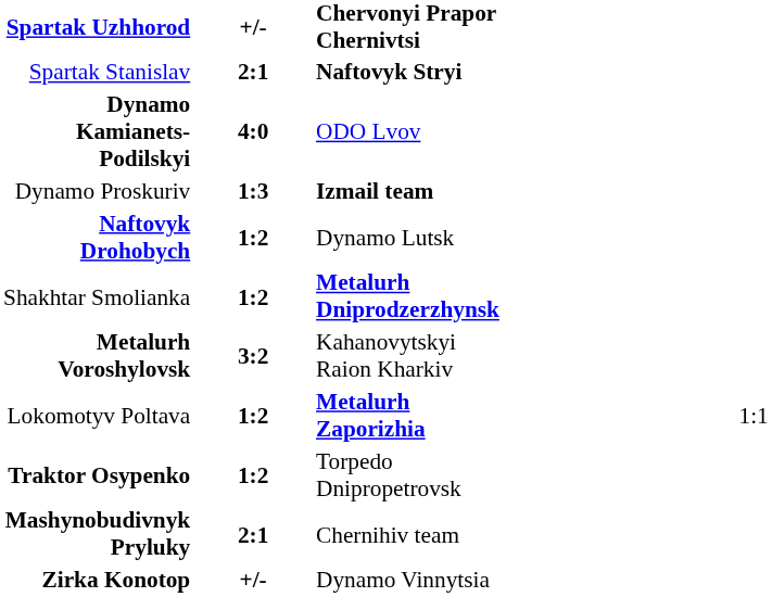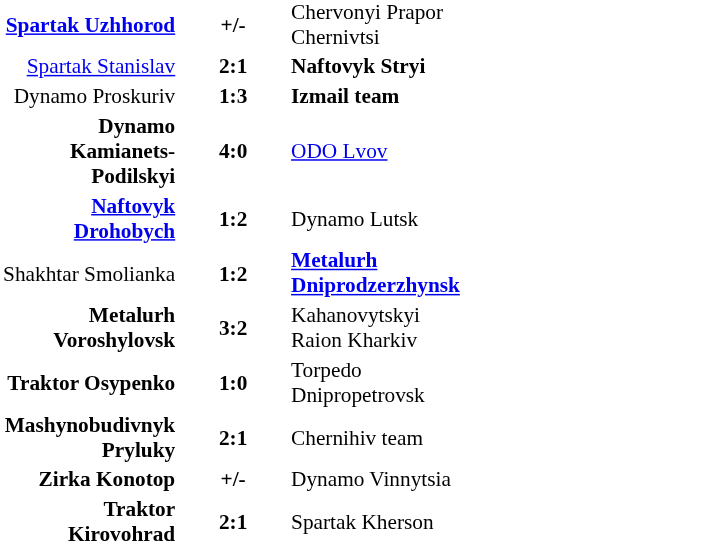 <table width=100% cellspacing=1>
 <tr>
 <th width=20%></th>
 <th width=12%></th>
 <th width=20%></th>
 <th></th>
 </tr>
 <tr style=font-size:90%>
 <td align=right><strong><a href='#'>Spartak Uzhhorod</a></strong></td>
 <td align=center><strong>+/-</strong></td>
-<td><strong>Chervonyi Prapor Chernivtsi</strong></td>
+<td>Chervonyi Prapor Chernivtsi</td>
 <td align=center></td>
 </tr>
 <tr style=font-size:90%>
 <td align=right><a href='#'>Spartak Stanislav</a></td>
 <td align=center><strong>2:1</strong></td>
 <td><strong>Naftovyk Stryi</strong></td>
 <td align=center></td>
 </tr>
 <tr style=font-size:90%>
+<td align=right>Dynamo Proskuriv</td>
+<td align=center><strong>1:3</strong></td>
+<td><strong>Izmail team</strong></td>
+<td align=center></td>
+</tr>
+<tr style=font-size:90%>
 <td align=right><strong>Dynamo Kamianets-Podilskyi</strong></td>
 <td align=center><strong>4:0</strong></td>
 <td><a href='#'>ODO Lvov</a></td>
-<td align=center></td>
-</tr>
-<tr style=font-size:90%>
-<td align=right>Dynamo Proskuriv</td>
-<td align=center><strong>1:3</strong></td>
-<td><strong>Izmail team</strong></td>
 <td align=center></td>
 </tr>
 <tr style=font-size:90%>
 <td align=right><strong><a href='#'>Naftovyk Drohobych</a></strong></td>
 <td align=center><strong>1:2</strong></td>
 <td>Dynamo Lutsk</td>
 <td align=center></td>
 </tr>
 <tr style=font-size:90%>
 <td align=right>Shakhtar Smolianka</td>
 <td align=center><strong>1:2</strong></td>
 <td><strong><a href='#'>Metalurh Dniprodzerzhynsk</a></strong></td>
 <td align=center></td>
 </tr>
 <tr style=font-size:90%>
 <td align=right><strong>Metalurh Voroshylovsk</strong></td>
 <td align=center><strong>3:2</strong></td>
 <td>Kahanovytskyi Raion Kharkiv</td>
 <td align=center></td>
 </tr>
 <tr style=font-size:90%>
-<td align=right>Lokomotyv Poltava</td>
-<td align=center><strong>1:2</strong></td>
-<td><strong><a href='#'>Metalurh Zaporizhia</a></strong></td>
-<td align=center>1:1 </td>
-</tr>
-<tr style=font-size:90%>
 <td align=right><strong>Traktor Osypenko</strong></td>
-<td align=center><strong>1:2</strong></td>
+<td align=center><strong>1:0</strong></td>
 <td>Torpedo Dnipropetrovsk</td>
 <td align=center></td>
 </tr>
 <tr style=font-size:90%>
 <td align=right><strong>Mashynobudivnyk Pryluky</strong></td>
 <td align=center><strong>2:1</strong></td>
 <td>Chernihiv team</td>
 <td align=center></td>
 </tr>
 <tr style=font-size:90%>
 <td align=right><strong>Zirka Konotop</strong></td>
 <td align=center><strong>+/-</strong></td>
 <td>Dynamo Vinnytsia</td>
 <td align=center></td>
 </tr>
+<tr style=font-size:90%>
+<td align=right><strong>Traktor Kirovohrad</strong></td>
+<td align=center><strong>2:1</strong></td>
+<td>Spartak Kherson</td>
+<td align=center></td>
+</tr>
 </table>
